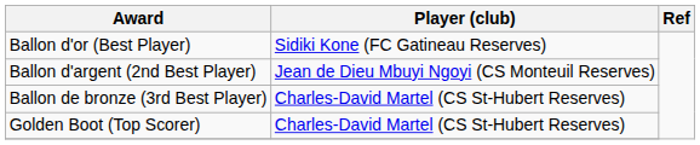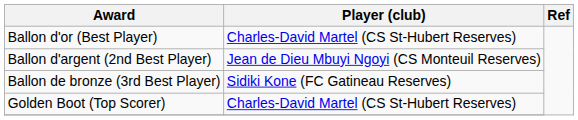 <table class="wikitable">
 <tr>
 <th>Award</th>
 <th>Player (club)</th>
 <th>Ref</th>
 </tr>
 <tr>
 <td>Ballon d'or (Best Player)</td>
-<td><a href='#'>Sidiki Kone</a> (FC Gatineau Reserves)</td>
+<td><a href='#'>Charles-David Martel</a> (CS St-Hubert Reserves)</td>
 <td rowspan=5></td>
 </tr>
 <tr>
 <td>Ballon d'argent (2nd Best Player)</td>
 <td><a href='#'>Jean de Dieu Mbuyi Ngoyi</a> (CS Monteuil Reserves)</td>
 </tr>
 <tr>
 <td>Ballon de bronze (3rd Best Player)</td>
-<td><a href='#'>Charles-David Martel</a> (CS St-Hubert Reserves)</td>
+<td><a href='#'>Sidiki Kone</a> (FC Gatineau Reserves)</td>
 </tr>
 <tr>
 <td>Golden Boot (Top Scorer)</td>
 <td><a href='#'>Charles-David Martel</a> (CS St-Hubert Reserves)</td>
 </tr>
 <tr>
 </tr>
 </table>
